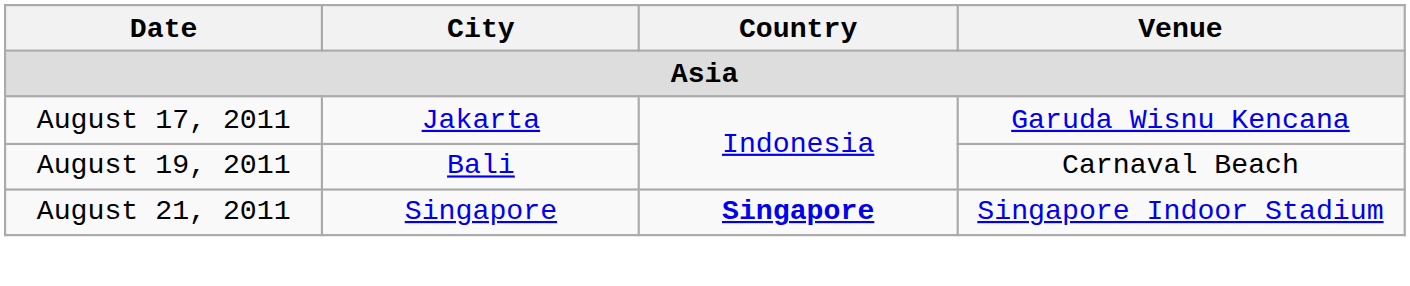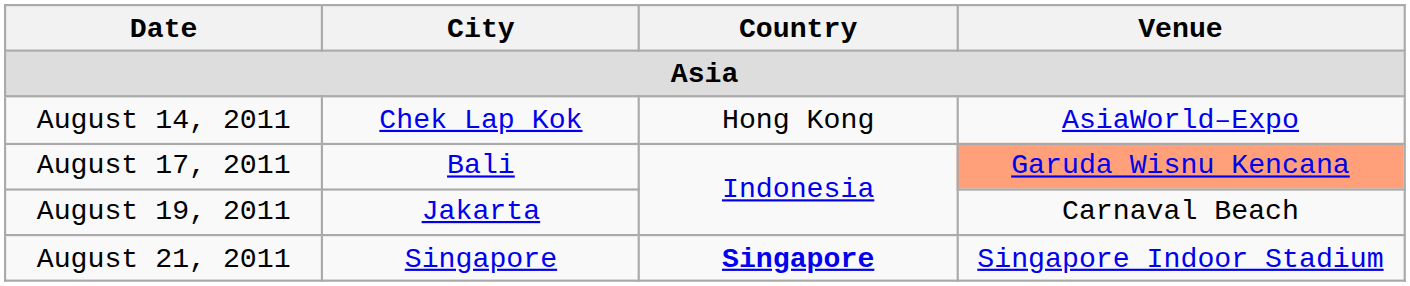 <table class="wikitable" style="text-align:center;">
 <tr>
 <th style="width:140px;">Date</th>
 <th style="width:140px;">City</th>
 <th style="width:140px;">Country</th>
 <th style="width:200px;">Venue</th>
 </tr>
 <tr style="background:#ddd;">
 <td colspan="4"><strong>Asia</strong></td>
 </tr>
 <tr>
+<td>August 14, 2011</td>
+<td><a href='#'>Chek Lap Kok</a></td>
+<td>Hong Kong</td>
+<td><a href='#'>AsiaWorld–Expo</a></td>
+</tr>
+<tr>
 <td>August 17, 2011</td>
-<td><a href='#'>Jakarta</a></td>
+<td><a href='#'>Bali</a></td>
 <td rowspan="2"><a href='#'>Indonesia</a></td>
-<td><a href='#'>Garuda Wisnu Kencana</a></td>
+<td style="background: lightsalmon;"><a href='#'>Garuda Wisnu Kencana</a></td>
 </tr>
 <tr>
 <td>August 19, 2011</td>
-<td><a href='#'>Bali</a></td>
+<td><a href='#'>Jakarta</a></td>
 <td>Carnaval Beach</td>
 </tr>
 <tr>
 <td>August 21, 2011</td>
 <td><a href='#'>Singapore</a></td>
 <td><strong><a href='#'>Singapore</a></strong></td>
 <td><a href='#'>Singapore Indoor Stadium</a></td>
 </tr>
 </table>
